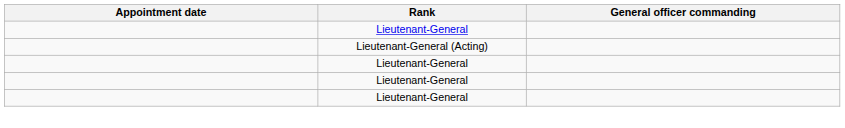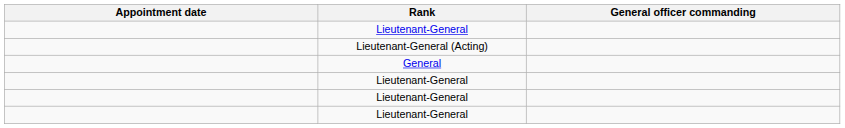 <table class="wikitable sortable">
 <tr>
 <th width="15%" scope="col">Appointment date</th>
 <th width=10% scope="col">Rank</th>
 <th width=15% scope="col">General officer commanding</th>
 </tr>
 <tr>
 <td align="center"></td>
 <td align="center"><a href='#'>Lieutenant-General</a></td>
 <td align="center"></td>
 </tr>
 <tr>
 <td align="center"></td>
 <td align="center">Lieutenant-General (Acting)</td>
 <td align="center"></td>
 </tr>
 <tr>
 <td align="center"></td>
+<td align="center"><a href='#'>General</a></td>
+<td align="center"></td>
+</tr>
+<tr>
+<td align="center"></td>
 <td align="center">Lieutenant-General</td>
 <td align="center"></td>
 </tr>
 <tr>
 <td align="center"></td>
 <td align="center">Lieutenant-General</td>
 <td align="center"></td>
 </tr>
 <tr>
 <td align="center"></td>
 <td align="center">Lieutenant-General</td>
 <td align="center"></td>
 </tr>
 </table>
